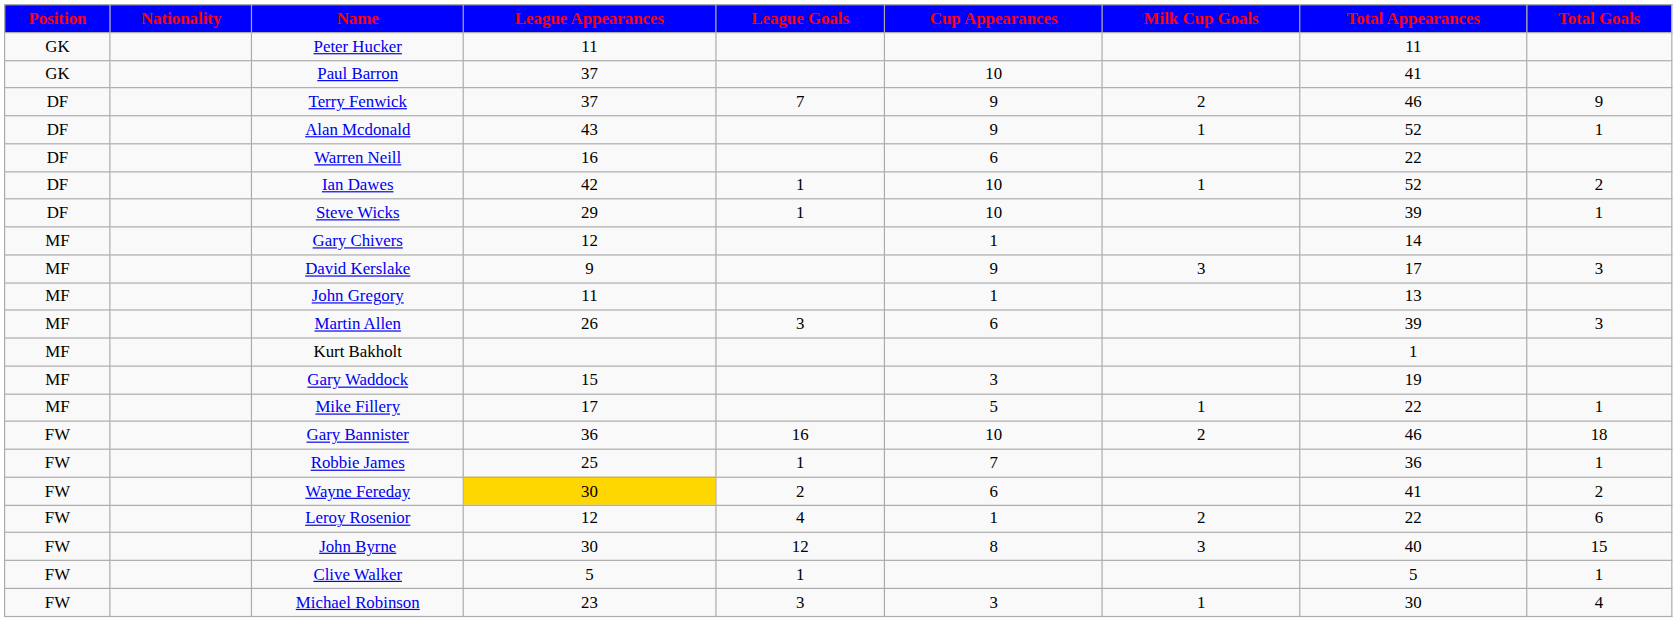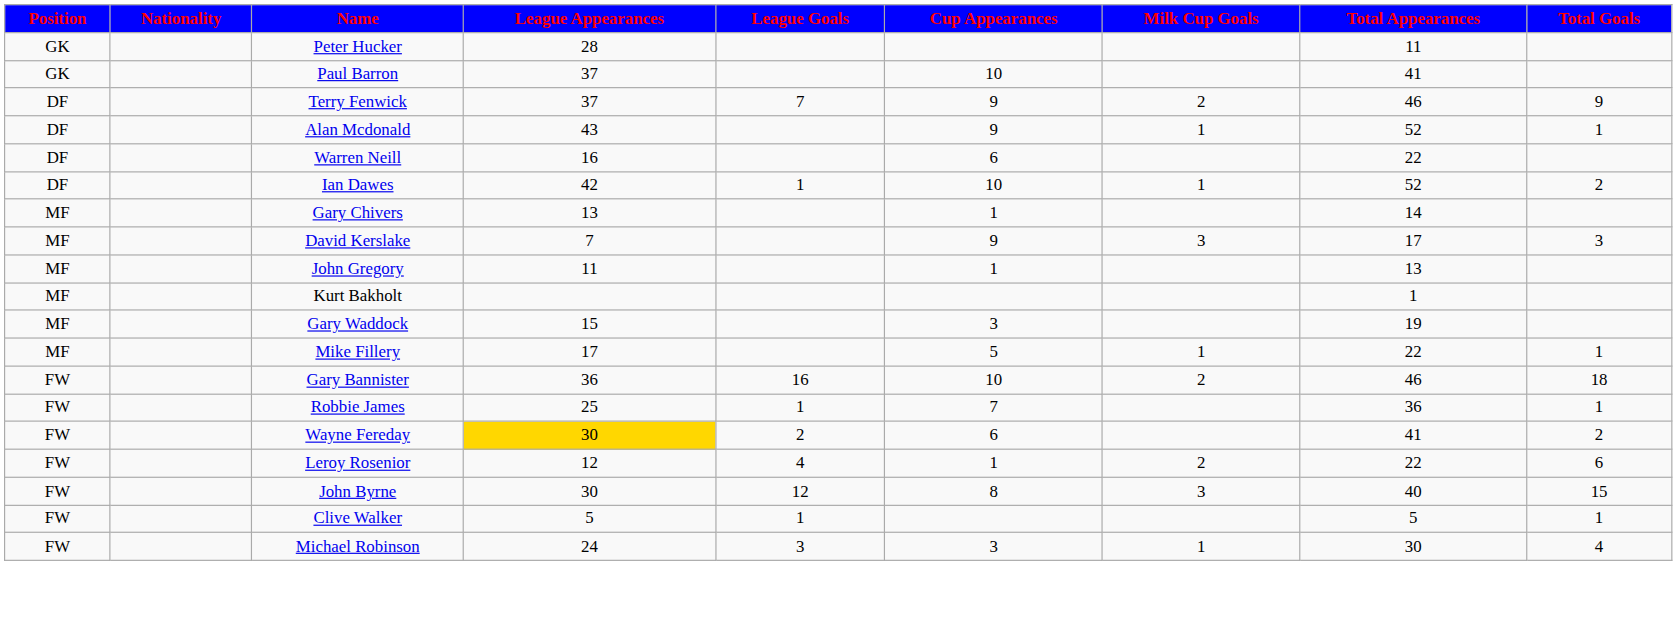 <table class="wikitable" style="text-align:center; font-size:90%; width:90%;">
 <tr>
 <th style="background:#0000FF; color:red; text-align:center;">Position</th>
 <th style="background:#0000FF; color:red; text-align:center;">Nationality</th>
 <th style="background:#0000FF; color:red; text-align:center;"><strong>Name</strong></th>
 <th style="background:#0000FF; color:red; text-align:center;">League Appearances</th>
 <th style="background:#0000FF; color:red; text-align:center;">League Goals</th>
 <th style="background:#0000FF; color:red; text-align:center;">Cup Appearances</th>
 <th style="background:#0000FF; color:red; text-align:center;">Milk Cup Goals</th>
 <th style="background:#0000FF; color:red; text-align:center;">Total Appearances</th>
 <th style="background:#0000FF; color:red; text-align:center;">Total Goals</th>
 </tr>
 <tr>
 <td>GK</td>
 <td></td>
 <td><a href='#'>Peter Hucker</a></td>
-<td>11</td>
+<td>28</td>
 <td></td>
 <td></td>
 <td></td>
 <td>11</td>
 <td></td>
 </tr>
 <tr>
 <td>GK</td>
 <td></td>
 <td><a href='#'>Paul Barron</a></td>
 <td>37</td>
 <td></td>
 <td>10</td>
 <td></td>
 <td>41</td>
 <td></td>
 </tr>
 <tr>
 <td>DF</td>
 <td></td>
 <td><a href='#'>Terry Fenwick</a></td>
 <td>37</td>
 <td>7</td>
 <td>9</td>
 <td>2</td>
 <td>46</td>
 <td>9</td>
 </tr>
 <tr>
 <td>DF</td>
 <td></td>
 <td><a href='#'>Alan Mcdonald</a></td>
 <td>43</td>
 <td></td>
 <td>9</td>
 <td>1</td>
 <td>52</td>
 <td>1</td>
 </tr>
 <tr>
 <td>DF</td>
 <td></td>
 <td><a href='#'>Warren Neill</a></td>
 <td>16</td>
 <td></td>
 <td>6</td>
 <td></td>
 <td>22</td>
 <td></td>
 </tr>
 <tr>
 <td>DF</td>
 <td></td>
 <td><a href='#'>Ian Dawes</a></td>
 <td>42</td>
 <td>1</td>
 <td>10</td>
 <td>1</td>
 <td>52</td>
 <td>2</td>
 </tr>
 <tr>
-<td>DF</td>
-<td></td>
-<td><a href='#'>Steve Wicks</a></td>
-<td>29</td>
-<td>1</td>
-<td>10</td>
-<td></td>
-<td>39</td>
-<td>1</td>
-</tr>
-<tr>
 <td>MF</td>
 <td></td>
 <td><a href='#'>Gary Chivers</a></td>
-<td>12</td>
+<td>13</td>
 <td></td>
 <td>1</td>
 <td></td>
 <td>14</td>
 <td></td>
 </tr>
 <tr>
 <td>MF</td>
 <td></td>
 <td><a href='#'>David Kerslake</a></td>
-<td>9</td>
+<td>7</td>
 <td></td>
 <td>9</td>
 <td>3</td>
 <td>17</td>
 <td>3</td>
 </tr>
 <tr>
 <td>MF</td>
 <td></td>
 <td><a href='#'>John Gregory</a></td>
 <td>11</td>
 <td></td>
 <td>1</td>
 <td></td>
 <td>13</td>
 <td></td>
-</tr>
-<tr>
-<td>MF</td>
-<td></td>
-<td><a href='#'>Martin Allen</a></td>
-<td>26</td>
-<td>3</td>
-<td>6</td>
-<td></td>
-<td>39</td>
-<td>3</td>
 </tr>
 <tr>
 <td>MF</td>
 <td></td>
 <td>Kurt Bakholt</td>
 <td></td>
 <td></td>
 <td></td>
 <td></td>
 <td>1</td>
 <td></td>
 </tr>
 <tr>
 <td>MF</td>
 <td></td>
 <td><a href='#'>Gary Waddock</a></td>
 <td>15</td>
 <td></td>
 <td>3</td>
 <td></td>
 <td>19</td>
 <td></td>
 </tr>
 <tr>
 <td>MF</td>
 <td></td>
 <td><a href='#'>Mike Fillery</a></td>
 <td>17</td>
 <td></td>
 <td>5</td>
 <td>1</td>
 <td>22</td>
 <td>1</td>
 </tr>
 <tr>
 <td>FW</td>
 <td></td>
 <td><a href='#'>Gary Bannister</a></td>
 <td>36</td>
 <td>16</td>
 <td>10</td>
 <td>2</td>
 <td>46</td>
 <td>18</td>
 </tr>
 <tr>
 <td>FW</td>
 <td></td>
 <td><a href='#'>Robbie James</a></td>
 <td>25</td>
 <td>1</td>
 <td>7</td>
 <td></td>
 <td>36</td>
 <td>1</td>
 </tr>
 <tr>
 <td>FW</td>
 <td></td>
 <td><a href='#'>Wayne Fereday</a></td>
 <td style="background: gold;">30</td>
 <td>2</td>
 <td>6</td>
 <td></td>
 <td>41</td>
 <td>2</td>
 </tr>
 <tr>
 <td>FW</td>
 <td></td>
 <td><a href='#'>Leroy Rosenior</a></td>
 <td>12</td>
 <td>4</td>
 <td>1</td>
 <td>2</td>
 <td>22</td>
 <td>6</td>
 </tr>
 <tr>
 <td>FW</td>
 <td></td>
 <td><a href='#'>John Byrne</a></td>
 <td>30</td>
 <td>12</td>
 <td>8</td>
 <td>3</td>
 <td>40</td>
 <td>15</td>
 </tr>
 <tr>
 <td>FW</td>
 <td></td>
 <td><a href='#'>Clive Walker</a></td>
 <td>5</td>
 <td>1</td>
 <td></td>
 <td></td>
 <td>5</td>
 <td>1</td>
 </tr>
 <tr>
 <td>FW</td>
 <td></td>
 <td><a href='#'>Michael Robinson</a></td>
-<td>23</td>
+<td>24</td>
 <td>3</td>
 <td>3</td>
 <td>1</td>
 <td>30</td>
 <td>4</td>
 </tr>
 </table>
